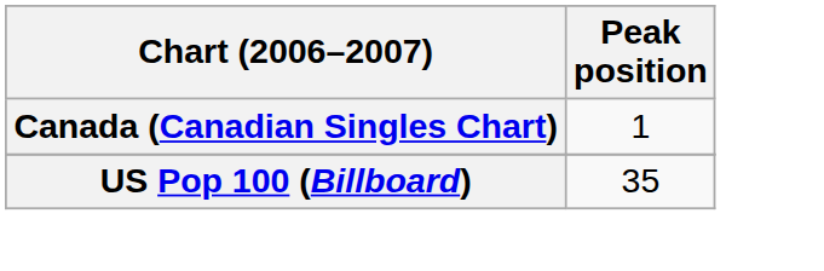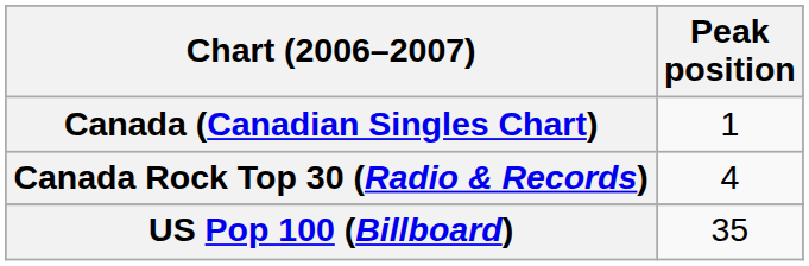 <table class="wikitable sortable plainrowheaders" style="text-align:center">
 <tr>
 <th scope="col">Chart (2006–2007)</th>
 <th scope="col">Peak<br>position</th>
 </tr>
 <tr>
 <th scope="row">Canada (<a href='#'>Canadian Singles Chart</a>)</th>
 <td>1</td>
+</tr>
+<tr>
+<th scope="row">Canada Rock Top 30 (<em><a href='#'>Radio & Records</a></em>)</th>
+<td>4</td>
 </tr>
 <tr>
 </tr>
 <tr>
 </tr>
 <tr>
 </tr>
 <tr>
 </tr>
 <tr>
 <th scope="row">US <a href='#'>Pop 100</a> (<em><a href='#'>Billboard</a></em>)</th>
 <td>35</td>
 </tr>
 </table>
